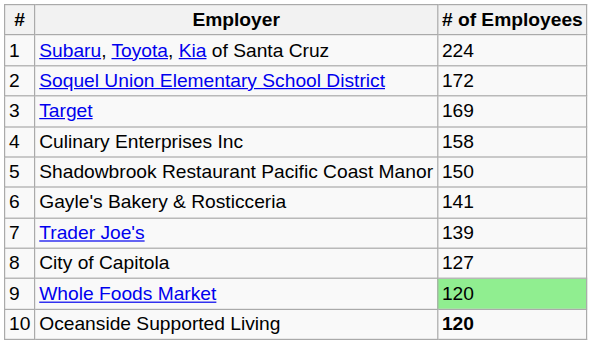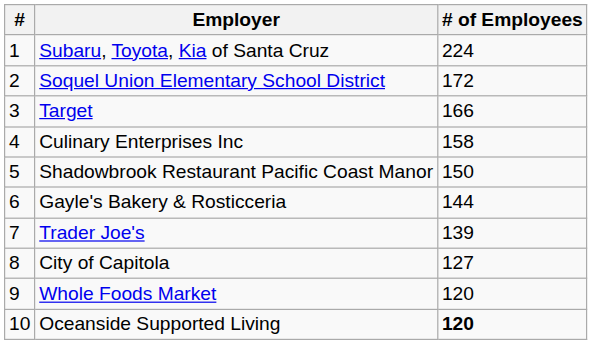 <table class="wikitable" border="1">
 <tr>
 <th>#</th>
 <th>Employer</th>
 <th># of Employees</th>
 </tr>
 <tr>
 <td>1</td>
 <td><a href='#'>Subaru</a>, <a href='#'>Toyota</a>, <a href='#'>Kia</a> of Santa Cruz</td>
 <td>224</td>
 </tr>
 <tr>
 <td>2</td>
 <td><a href='#'>Soquel Union Elementary School District</a></td>
 <td>172</td>
 </tr>
 <tr>
 <td>3</td>
 <td><a href='#'>Target</a></td>
-<td>169</td>
+<td>166</td>
 </tr>
 <tr>
 <td>4</td>
 <td>Culinary Enterprises Inc</td>
 <td>158</td>
 </tr>
 <tr>
 <td>5</td>
 <td>Shadowbrook Restaurant Pacific Coast Manor</td>
 <td>150</td>
 </tr>
 <tr>
 <td>6</td>
 <td>Gayle's Bakery & Rosticceria</td>
-<td>141</td>
+<td>144</td>
 </tr>
 <tr>
 <td>7</td>
 <td><a href='#'>Trader Joe's</a></td>
 <td>139</td>
 </tr>
 <tr>
 <td>8</td>
 <td>City of Capitola</td>
 <td>127</td>
 </tr>
 <tr>
 <td>9</td>
 <td><a href='#'>Whole Foods Market</a></td>
-<td style="background: lightgreen;">120</td>
+<td>120</td>
 </tr>
 <tr>
 <td>10</td>
 <td>Oceanside Supported Living</td>
 <td><strong>120</strong></td>
 </tr>
 </table>
